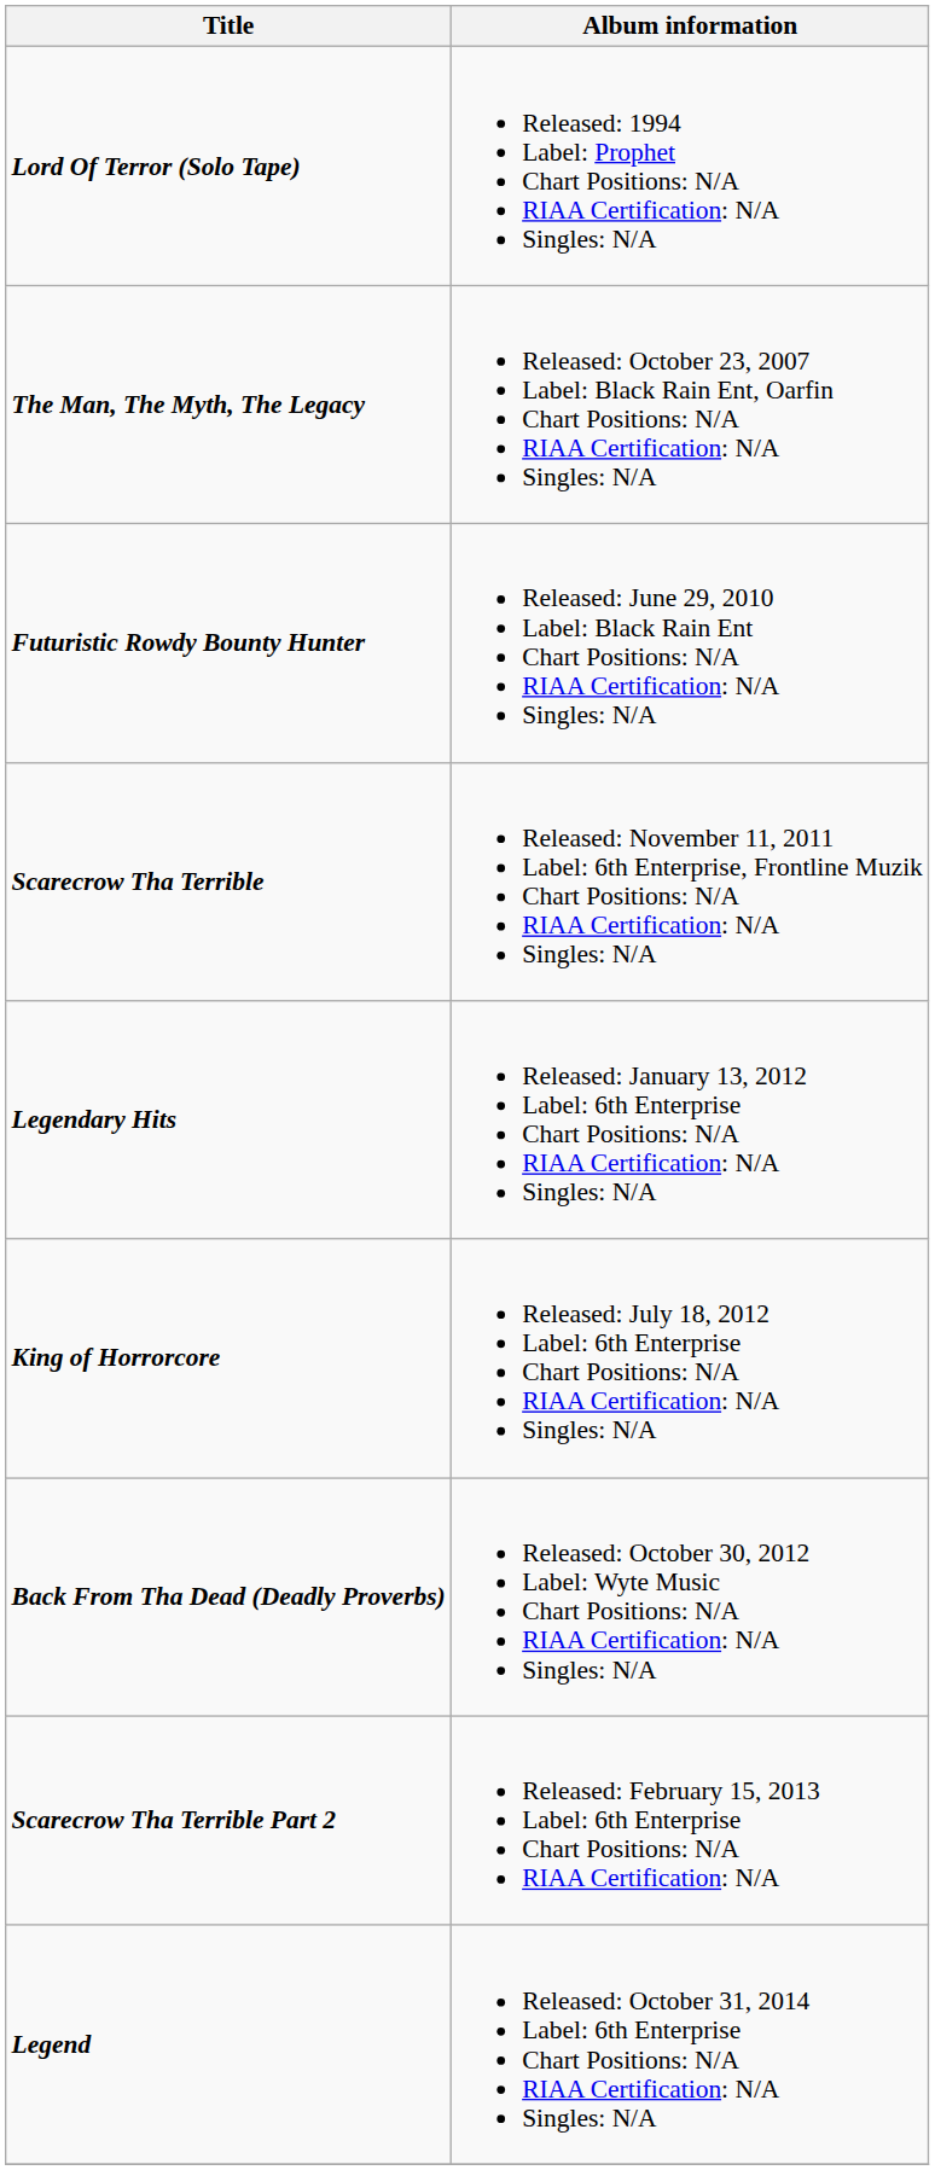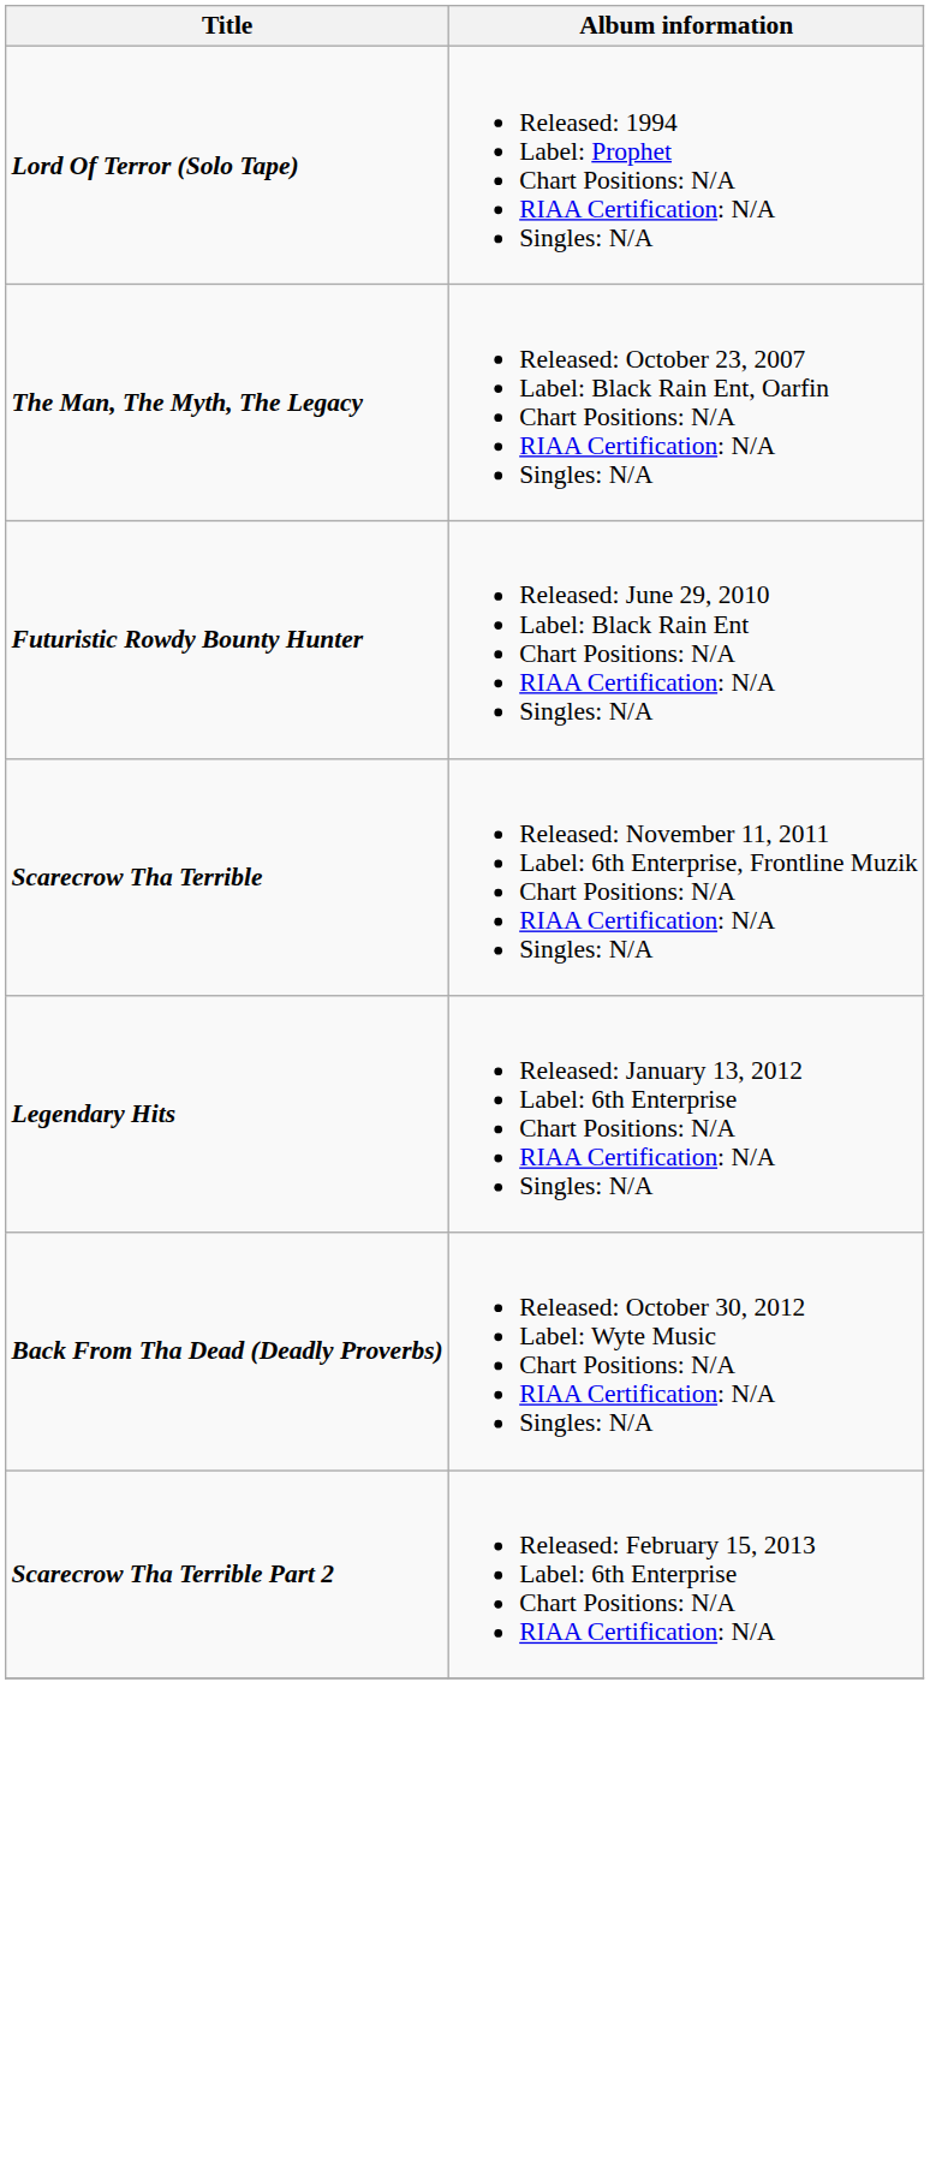 <table class="wikitable">
 <tr>
 <th align="center">Title</th>
 <th align="center">Album information</th>
 </tr>
 <tr>
 <td align="left"><strong><em>Lord Of Terror (Solo Tape)</em></strong></td>
 <td align="left"><br><ul><li>Released: 1994</li><li>Label: <a href='#'>Prophet</a></li><li>Chart Positions: N/A</li><li><a href='#'>RIAA Certification</a>: N/A</li><li>Singles: N/A</li></ul></td>
 </tr>
 <tr>
 <td align="left"><strong><em>The Man, The Myth, The Legacy</em></strong></td>
 <td align="left"><br><ul><li>Released: October 23, 2007</li><li>Label: Black Rain Ent, Oarfin</li><li>Chart Positions: N/A</li><li><a href='#'>RIAA Certification</a>: N/A</li><li>Singles: N/A</li></ul></td>
 </tr>
 <tr>
 <td align="left"><strong><em>Futuristic Rowdy Bounty Hunter</em></strong></td>
 <td align="left"><br><ul><li>Released: June 29, 2010</li><li>Label: Black Rain Ent</li><li>Chart Positions: N/A</li><li><a href='#'>RIAA Certification</a>: N/A</li><li>Singles: N/A</li></ul></td>
 </tr>
 <tr>
 <td align="left"><strong><em>Scarecrow Tha Terrible</em></strong></td>
 <td align="left"><br><ul><li>Released: November 11, 2011</li><li>Label: 6th Enterprise, Frontline Muzik</li><li>Chart Positions: N/A</li><li><a href='#'>RIAA Certification</a>: N/A</li><li>Singles: N/A</li></ul></td>
 </tr>
 <tr>
 <td align="left"><strong><em>Legendary Hits</em></strong></td>
 <td align="left"><br><ul><li>Released: January 13, 2012</li><li>Label: 6th Enterprise</li><li>Chart Positions:  N/A</li><li><a href='#'>RIAA Certification</a>: N/A</li><li>Singles: N/A</li></ul></td>
 </tr>
 <tr>
-<td align="left"><strong><em>King of Horrorcore</em></strong></td>
-<td align="left"><br><ul><li>Released: July 18, 2012</li><li>Label: 6th Enterprise</li><li>Chart Positions:  N/A</li><li><a href='#'>RIAA Certification</a>: N/A</li><li>Singles: N/A</li></ul></td>
-</tr>
-<tr>
 <td align="left"><strong><em>Back From Tha Dead (Deadly Proverbs)</em></strong></td>
 <td align="left"><br><ul><li>Released: October 30, 2012</li><li>Label: Wyte Music</li><li>Chart Positions: N/A</li><li><a href='#'>RIAA Certification</a>: N/A</li><li>Singles: N/A</li></ul></td>
 </tr>
 <tr>
 <td align="left"><strong><em>Scarecrow Tha Terrible Part 2</em></strong></td>
 <td align="left"><br><ul><li>Released: February 15, 2013</li><li>Label: 6th Enterprise</li><li>Chart Positions: N/A</li><li><a href='#'>RIAA Certification</a>: N/A</li></ul></td>
 </tr>
 <tr>
-<td align="left"><strong><em>Legend</em></strong></td>
-<td align="left"><br><ul><li>Released: October 31, 2014</li><li>Label: 6th Enterprise</li><li>Chart Positions: N/A</li><li><a href='#'>RIAA Certification</a>: N/A</li><li>Singles: N/A</li></ul></td>
-</tr>
-<tr>
 </tr>
 </table>
